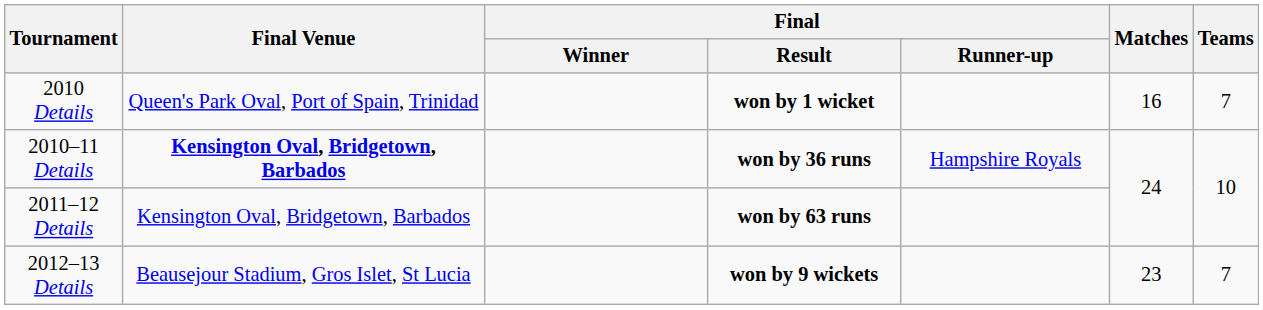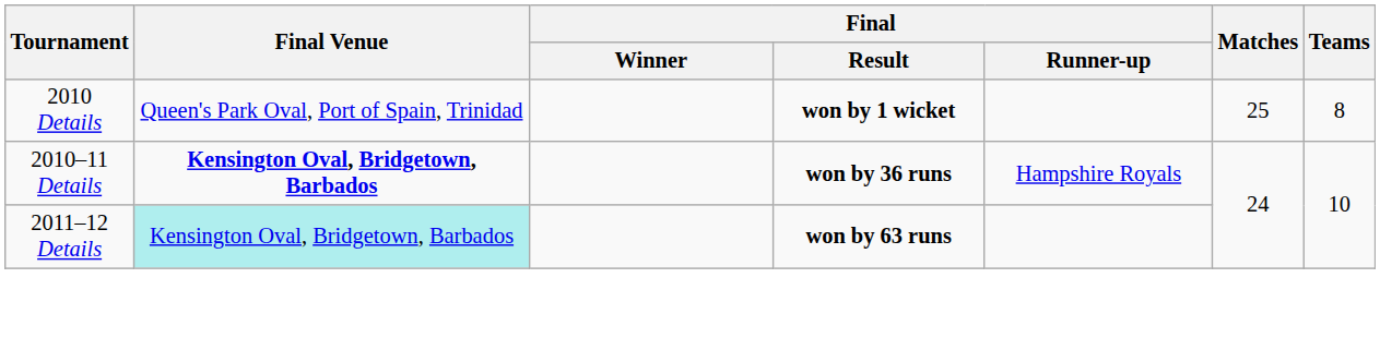 <table class="wikitable" style="font-size:90%; width: 100%; text-align: center;">
 <tr>
 <th rowspan=2>Tournament</th>
 <th rowspan=2>Final Venue</th>
 <th colspan=3>Final</th>
 <th rowspan=2>Matches</th>
 <th rowspan=2>Teams</th>
 </tr>
 <tr>
 <th width=150>Winner</th>
 <th width=130>Result</th>
 <th width=140>Runner-up</th>
 </tr>
 <tr>
 <td>2010<br><em><a href='#'>Details</a></em></td>
 <td><a href='#'>Queen's Park Oval</a>, <a href='#'>Port of Spain</a>, <a href='#'>Trinidad</a></td>
 <td><br></td>
 <td><strong>won by 1 wicket</strong><br></td>
 <td><br></td>
-<td>16</td>
-<td>7</td>
+<td>25</td>
+<td>8</td>
 </tr>
 <tr>
 <td>2010–11<br><em><a href='#'>Details</a></em></td>
 <td><strong><a href='#'>Kensington Oval</a>, <a href='#'>Bridgetown</a>, <a href='#'>Barbados</a></strong></td>
 <td><br></td>
 <td><strong>won by 36 runs</strong><br></td>
 <td> <a href='#'>Hampshire Royals</a><br></td>
 <td rowspan=2>24</td>
 <td rowspan=2>10</td>
 </tr>
 <tr>
 <td>2011–12<br><em><a href='#'>Details</a></em></td>
-<td><a href='#'>Kensington Oval</a>, <a href='#'>Bridgetown</a>, <a href='#'>Barbados</a></td>
+<td style="background: paleturquoise;"><a href='#'>Kensington Oval</a>, <a href='#'>Bridgetown</a>, <a href='#'>Barbados</a></td>
 <td><br></td>
 <td><strong>won by 63 runs</strong><br></td>
 <td><br></td>
 </tr>
-<tr>
-<td>2012–13<br><em><a href='#'>Details</a></em></td>
-<td><a href='#'>Beausejour Stadium</a>, <a href='#'>Gros Islet</a>, <a href='#'>St Lucia</a></td>
-<td><br></td>
-<td><strong>won by 9 wickets</strong><br></td>
-<td><br></td>
-<td>23</td>
-<td>7</td>
-</tr>
 </table>
